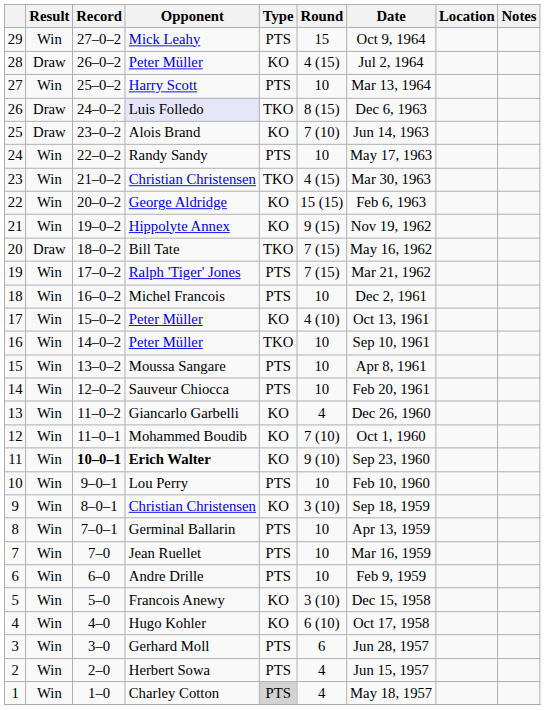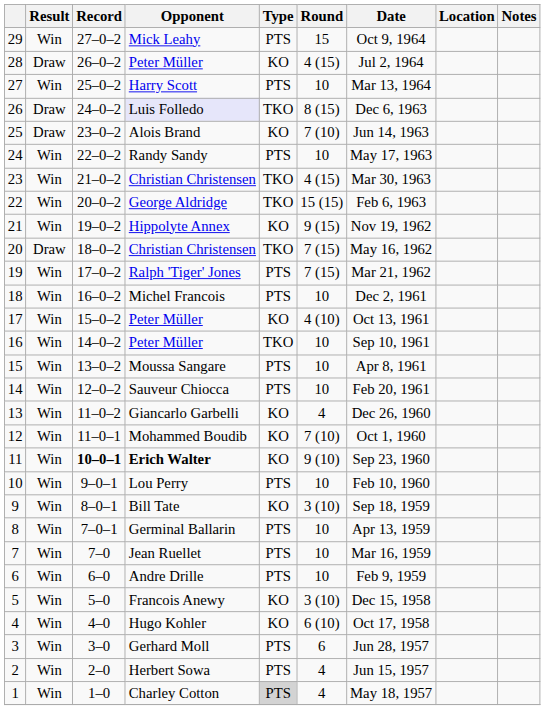 <table class="wikitable" style="text-align:center">
 <tr>
 <th></th>
 <th>Result</th>
 <th>Record</th>
 <th>Opponent</th>
 <th>Type</th>
 <th>Round</th>
 <th>Date</th>
 <th>Location</th>
 <th>Notes</th>
 </tr>
 <tr>
 <td>29</td>
 <td>Win</td>
 <td>27–0–2</td>
 <td align=left><a href='#'>Mick Leahy</a></td>
 <td>PTS</td>
 <td>15</td>
 <td>Oct 9, 1964</td>
 <td style="text-align:left;"></td>
 <td style="text-align:left;"></td>
 </tr>
 <tr>
 <td>28</td>
 <td>Draw</td>
 <td>26–0–2</td>
 <td align=left><a href='#'>Peter Müller</a></td>
 <td>KO</td>
 <td>4 (15)</td>
 <td>Jul 2, 1964</td>
 <td style="text-align:left;"></td>
 <td style="text-align:left;"></td>
 </tr>
 <tr>
 <td>27</td>
 <td>Win</td>
 <td>25–0–2</td>
 <td align=left><a href='#'>Harry Scott</a></td>
 <td>PTS</td>
 <td>10</td>
 <td>Mar 13, 1964</td>
 <td style="text-align:left;"></td>
 <td></td>
 </tr>
 <tr>
 <td>26</td>
 <td>Draw</td>
 <td>24–0–2</td>
 <td align=left style="background: lavender;">Luis Folledo</td>
 <td>TKO</td>
 <td>8 (15)</td>
 <td>Dec 6, 1963</td>
 <td style="text-align:left;"></td>
 <td style="text-align:left;"></td>
 </tr>
 <tr>
 <td>25</td>
 <td>Draw</td>
 <td>23–0–2</td>
 <td align=left>Alois Brand</td>
 <td>KO</td>
 <td>7 (10)</td>
 <td>Jun 14, 1963</td>
 <td style="text-align:left;"></td>
 <td></td>
 </tr>
 <tr>
 <td>24</td>
 <td>Win</td>
 <td>22–0–2</td>
 <td align=left>Randy Sandy</td>
 <td>PTS</td>
 <td>10</td>
 <td>May 17, 1963</td>
 <td style="text-align:left;"></td>
 <td></td>
 </tr>
 <tr>
 <td>23</td>
 <td>Win</td>
 <td>21–0–2</td>
 <td align=left><a href='#'>Christian Christensen</a></td>
 <td>TKO</td>
 <td>4 (15)</td>
 <td>Mar 30, 1963</td>
 <td style="text-align:left;"></td>
 <td style="text-align:left;"></td>
 </tr>
 <tr>
 <td>22</td>
 <td>Win</td>
 <td>20–0–2</td>
 <td align=left><a href='#'>George Aldridge</a></td>
-<td>KO</td>
+<td>TKO</td>
 <td>15 (15)</td>
 <td>Feb 6, 1963</td>
 <td style="text-align:left;"></td>
 <td style="text-align:left;"></td>
 </tr>
 <tr>
 <td>21</td>
 <td>Win</td>
 <td>19–0–2</td>
 <td align=left><a href='#'>Hippolyte Annex</a></td>
 <td>KO</td>
 <td>9 (15)</td>
 <td>Nov 19, 1962</td>
 <td style="text-align:left;"></td>
 <td style="text-align:left;"></td>
 </tr>
 <tr>
 <td>20</td>
 <td>Draw</td>
 <td>18–0–2</td>
-<td align=left>Bill Tate</td>
+<td align=left><a href='#'>Christian Christensen</a></td>
 <td>TKO</td>
 <td>7 (15)</td>
 <td>May 16, 1962</td>
 <td style="text-align:left;"></td>
 <td style="text-align:left;"></td>
 </tr>
 <tr>
 <td>19</td>
 <td>Win</td>
 <td>17–0–2</td>
 <td align=left><a href='#'>Ralph 'Tiger' Jones</a></td>
 <td>PTS</td>
 <td>7 (15)</td>
 <td>Mar 21, 1962</td>
 <td style="text-align:left;"></td>
 <td></td>
 </tr>
 <tr>
 <td>18</td>
 <td>Win</td>
 <td>16–0–2</td>
 <td align=left>Michel Francois</td>
 <td>PTS</td>
 <td>10</td>
 <td>Dec 2, 1961</td>
 <td style="text-align:left;"></td>
 <td></td>
 </tr>
 <tr>
 <td>17</td>
 <td>Win</td>
 <td>15–0–2</td>
 <td align=left><a href='#'>Peter Müller</a></td>
 <td>KO</td>
 <td>4 (10)</td>
 <td>Oct 13, 1961</td>
 <td style="text-align:left;"></td>
 <td></td>
 </tr>
 <tr>
 <td>16</td>
 <td>Win</td>
 <td>14–0–2</td>
 <td align=left><a href='#'>Peter Müller</a></td>
 <td>TKO</td>
 <td>10</td>
 <td>Sep 10, 1961</td>
 <td style="text-align:left;"></td>
 <td></td>
 </tr>
 <tr>
 <td>15</td>
 <td>Win</td>
 <td>13–0–2</td>
 <td align=left>Moussa Sangare</td>
 <td>PTS</td>
 <td>10</td>
 <td>Apr 8, 1961</td>
 <td style="text-align:left;"></td>
 <td></td>
 </tr>
 <tr>
 <td>14</td>
 <td>Win</td>
 <td>12–0–2</td>
 <td align=left>Sauveur Chiocca</td>
 <td>PTS</td>
 <td>10</td>
 <td>Feb 20, 1961</td>
 <td style="text-align:left;"></td>
 <td></td>
 </tr>
 <tr>
 <td>13</td>
 <td>Win</td>
 <td>11–0–2</td>
 <td align=left>Giancarlo Garbelli</td>
 <td>KO</td>
 <td>4</td>
 <td>Dec 26, 1960</td>
 <td style="text-align:left;"></td>
 <td></td>
 </tr>
 <tr>
 <td>12</td>
 <td>Win</td>
 <td>11–0–1</td>
 <td align=left>Mohammed Boudib</td>
 <td>KO</td>
 <td>7 (10)</td>
 <td>Oct 1, 1960</td>
 <td style="text-align:left;"></td>
 <td></td>
 </tr>
 <tr>
 <td>11</td>
 <td>Win</td>
 <td><strong>10–0–1</strong></td>
 <td align=left><strong>Erich Walter</strong></td>
 <td>KO</td>
 <td>9 (10)</td>
 <td>Sep 23, 1960</td>
 <td style="text-align:left;"></td>
 <td></td>
 </tr>
 <tr>
 <td>10</td>
 <td>Win</td>
 <td>9–0–1</td>
 <td align=left>Lou Perry</td>
 <td>PTS</td>
 <td>10</td>
 <td>Feb 10, 1960</td>
 <td style="text-align:left;"></td>
 <td></td>
 </tr>
 <tr>
 <td>9</td>
 <td>Win</td>
 <td>8–0–1</td>
-<td align=left><a href='#'>Christian Christensen</a></td>
+<td align=left>Bill Tate</td>
 <td>KO</td>
 <td>3 (10)</td>
 <td>Sep 18, 1959</td>
 <td style="text-align:left;"></td>
 <td></td>
 </tr>
 <tr>
 <td>8</td>
 <td>Win</td>
 <td>7–0–1</td>
 <td align=left>Germinal Ballarin</td>
 <td>PTS</td>
 <td>10</td>
 <td>Apr 13, 1959</td>
 <td style="text-align:left;"></td>
 <td></td>
 </tr>
 <tr>
 <td>7</td>
 <td>Win</td>
 <td>7–0</td>
 <td align=left>Jean Ruellet</td>
 <td>PTS</td>
 <td>10</td>
 <td>Mar 16, 1959</td>
 <td style="text-align:left;"></td>
 <td></td>
 </tr>
 <tr>
 <td>6</td>
 <td>Win</td>
 <td>6–0</td>
 <td align=left>Andre Drille</td>
 <td>PTS</td>
 <td>10</td>
 <td>Feb 9, 1959</td>
 <td style="text-align:left;"></td>
 <td></td>
 </tr>
 <tr>
 <td>5</td>
 <td>Win</td>
 <td>5–0</td>
 <td align=left>Francois Anewy</td>
 <td>KO</td>
 <td>3 (10)</td>
 <td>Dec 15, 1958</td>
 <td style="text-align:left;"></td>
 <td></td>
 </tr>
 <tr>
 <td>4</td>
 <td>Win</td>
 <td>4–0</td>
 <td align=left>Hugo Kohler</td>
 <td>KO</td>
 <td>6 (10)</td>
 <td>Oct 17, 1958</td>
 <td style="text-align:left;"></td>
 <td></td>
 </tr>
 <tr>
 <td>3</td>
 <td>Win</td>
 <td>3–0</td>
 <td align=left>Gerhard Moll</td>
 <td>PTS</td>
 <td>6</td>
 <td>Jun 28, 1957</td>
 <td style="text-align:left;"></td>
 <td></td>
 </tr>
 <tr>
 <td>2</td>
 <td>Win</td>
 <td>2–0</td>
 <td align=left>Herbert Sowa</td>
 <td>PTS</td>
 <td>4</td>
 <td>Jun 15, 1957</td>
 <td style="text-align:left;"></td>
 <td></td>
 </tr>
 <tr>
 <td>1</td>
 <td>Win</td>
 <td>1–0</td>
 <td align=left>Charley Cotton</td>
 <td style="background: lightgrey;">PTS</td>
 <td>4</td>
 <td>May 18, 1957</td>
 <td style="text-align:left;"></td>
 <td></td>
 </tr>
 <tr>
 </tr>
 </table>
